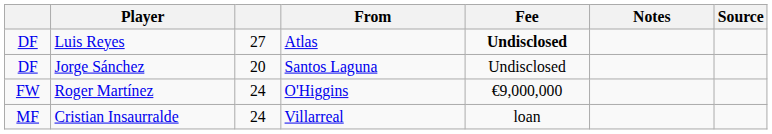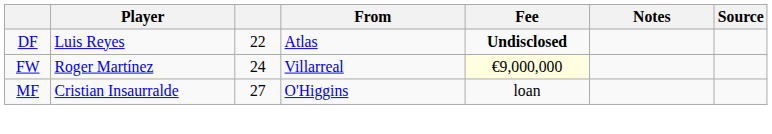 <table class="wikitable sortable">
 <tr>
 <th style="width:40px;"></th>
 <th style="width:180px;">Player</th>
 <th style="width:40px;"></th>
 <th style="width:180px;">From</th>
 <th class="unsortable" style="width:120px;">Fee</th>
 <th class="unsortable" style="width:120px;">Notes</th>
 <th style="width:20px;">Source</th>
 </tr>
 <tr>
 <td align="center"><a href='#'>DF</a></td>
 <td> <a href='#'>Luis Reyes</a></td>
-<td align="center">27</td>
+<td align="center">22</td>
 <td> <a href='#'>Atlas</a></td>
 <td align="center"><strong>Undisclosed</strong></td>
-<td align="center"></td>
-<td align="center"></td>
-</tr>
-<tr>
-<td align="center"><a href='#'>DF</a></td>
-<td> <a href='#'>Jorge Sánchez</a></td>
-<td align="center">20</td>
-<td> <a href='#'>Santos Laguna</a></td>
-<td align="center">Undisclosed</td>
 <td align="center"></td>
 <td align="center"></td>
 </tr>
 <tr>
 <td align="center"><a href='#'>FW</a></td>
 <td> <a href='#'>Roger Martínez</a></td>
 <td align="center">24</td>
-<td> <a href='#'>O'Higgins</a></td>
-<td align="center">€9,000,000</td>
+<td> <a href='#'>Villarreal</a></td>
+<td align="center" style="background: lightyellow;">€9,000,000</td>
 <td align="center"></td>
 <td align="center"></td>
 </tr>
 <tr>
 <td align="center"><a href='#'>MF</a></td>
 <td> <a href='#'>Cristian Insaurralde</a></td>
-<td align="center">24</td>
-<td> <a href='#'>Villarreal</a></td>
+<td align="center">27</td>
+<td> <a href='#'>O'Higgins</a></td>
 <td align="center">loan</td>
 <td align="center"></td>
 <td align="center"></td>
 </tr>
 </table>
